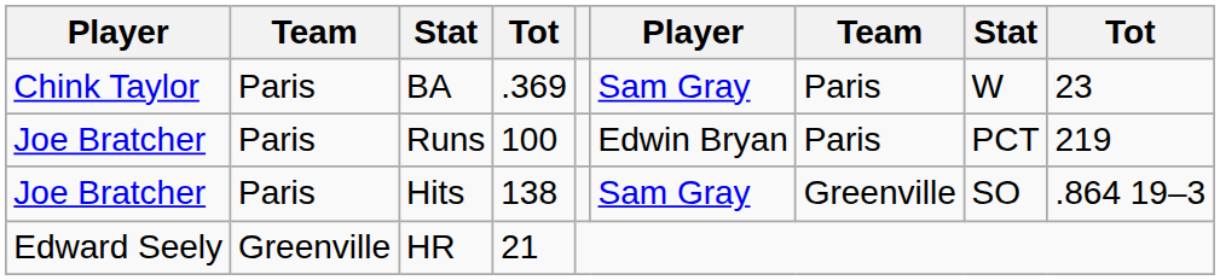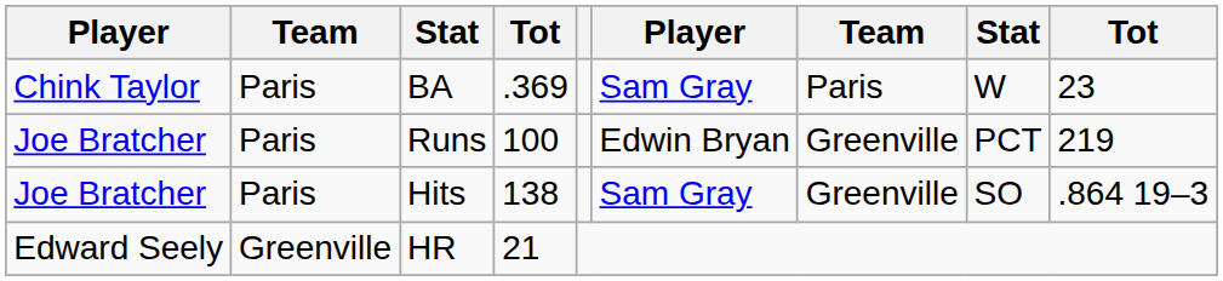 <table class="wikitable">
 <tr>
 <th>Player</th>
 <th>Team</th>
 <th>Stat</th>
 <th>Tot</th>
 <th></th>
 <th>Player</th>
 <th>Team</th>
 <th>Stat</th>
 <th>Tot</th>
 </tr>
 <tr>
 <td><a href='#'>Chink Taylor</a></td>
 <td>Paris</td>
 <td>BA</td>
 <td>.369</td>
 <td></td>
 <td><a href='#'>Sam Gray</a></td>
 <td>Paris</td>
 <td>W</td>
 <td>23</td>
 </tr>
 <tr>
 <td><a href='#'>Joe Bratcher</a></td>
 <td>Paris</td>
 <td>Runs</td>
 <td>100</td>
 <td></td>
 <td>Edwin Bryan</td>
-<td>Paris</td>
+<td>Greenville</td>
 <td>PCT</td>
 <td>219</td>
 </tr>
 <tr>
 <td><a href='#'>Joe Bratcher</a></td>
 <td>Paris</td>
 <td>Hits</td>
 <td>138</td>
 <td></td>
 <td><a href='#'>Sam Gray</a></td>
 <td>Greenville</td>
 <td>SO</td>
 <td>.864 19–3</td>
 </tr>
 <tr>
 <td>Edward Seely</td>
 <td>Greenville</td>
 <td>HR</td>
 <td>21</td>
 </tr>
 </table>
